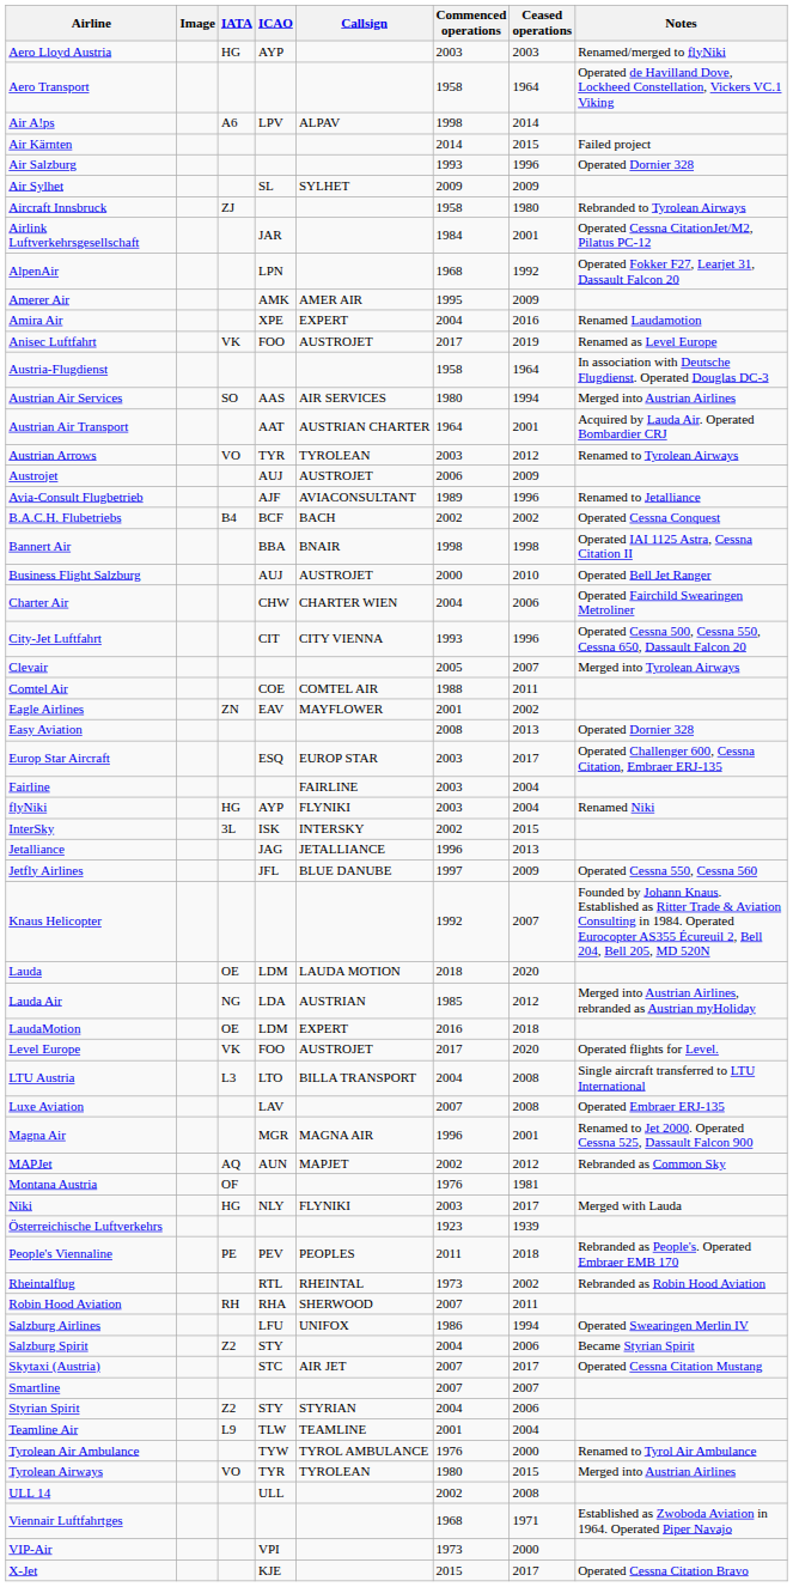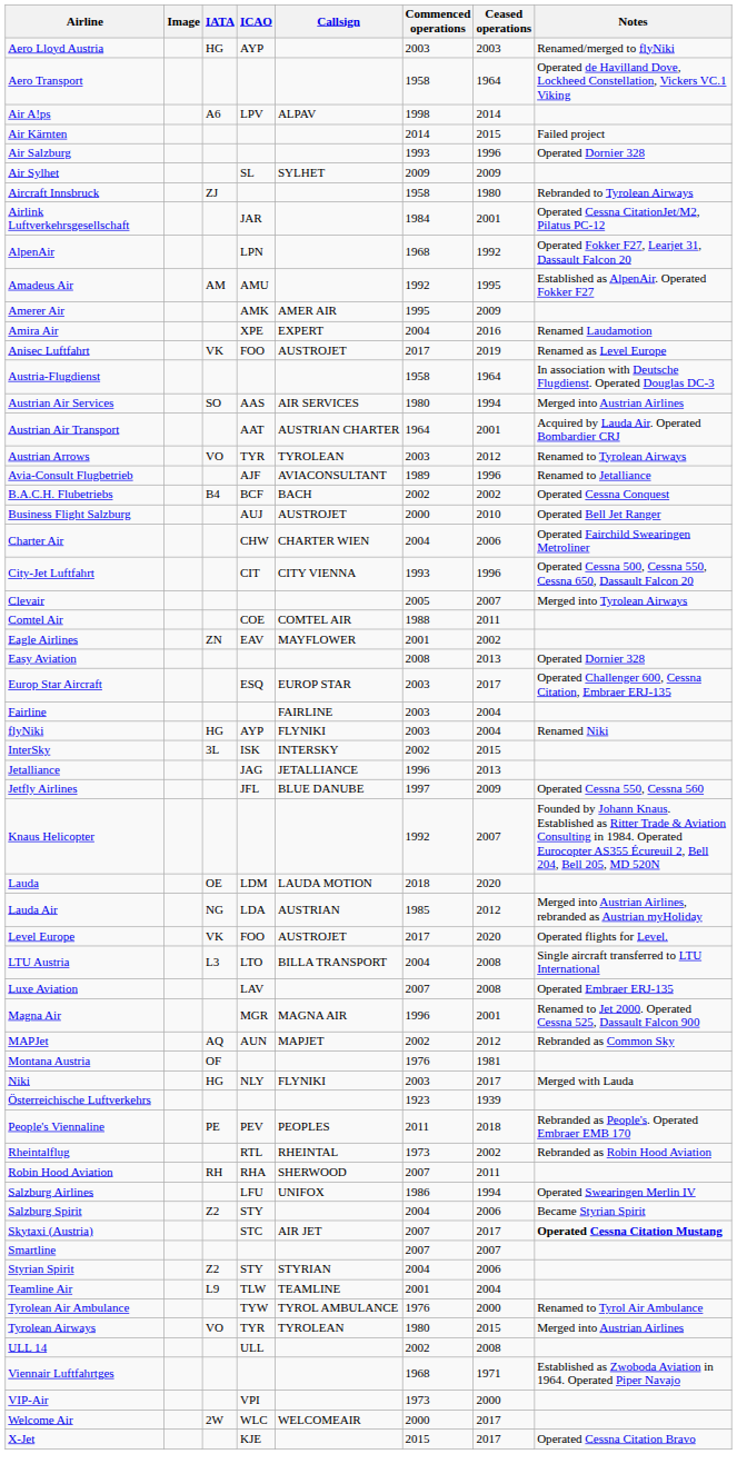 <table class="wikitable sortable" style="border-collapse:collapse; margin:auto;" border="1" cellpadding="3">
 <tr valign="middle">
 <th style="width:200px;">Airline</th>
 <th>Image</th>
 <th><a href='#'>IATA</a></th>
 <th><a href='#'>ICAO</a></th>
 <th><a href='#'>Callsign</a></th>
 <th>Commenced<br>operations</th>
 <th>Ceased<br>operations</th>
 <th style="width:250px;">Notes</th>
 </tr>
 <tr>
 <td><a href='#'>Aero Lloyd Austria</a></td>
 <td></td>
 <td>HG</td>
 <td>AYP</td>
 <td></td>
 <td>2003</td>
 <td>2003</td>
 <td>Renamed/merged to <a href='#'>flyNiki</a></td>
 </tr>
 <tr>
 <td><a href='#'>Aero Transport</a></td>
 <td></td>
 <td></td>
 <td></td>
 <td></td>
 <td>1958</td>
 <td>1964</td>
 <td>Operated <a href='#'>de Havilland Dove</a>, <a href='#'>Lockheed Constellation</a>, <a href='#'>Vickers VC.1 Viking</a></td>
 </tr>
 <tr>
 <td><a href='#'>Air A!ps</a></td>
 <td></td>
 <td>A6</td>
 <td>LPV</td>
 <td>ALPAV</td>
 <td>1998</td>
 <td>2014</td>
 <td></td>
 </tr>
 <tr>
 <td><a href='#'>Air Kärnten</a></td>
 <td></td>
 <td></td>
 <td></td>
 <td></td>
 <td>2014</td>
 <td>2015</td>
 <td>Failed project</td>
 </tr>
 <tr>
 <td><a href='#'>Air Salzburg</a></td>
 <td></td>
 <td></td>
 <td></td>
 <td></td>
 <td>1993</td>
 <td>1996</td>
 <td>Operated <a href='#'>Dornier 328</a></td>
 </tr>
 <tr>
 <td><a href='#'>Air Sylhet</a></td>
 <td></td>
 <td></td>
 <td>SL</td>
 <td SHR>SYLHET</td>
 <td>2009</td>
 <td>2009</td>
 <td></td>
 </tr>
 <tr>
 <td><a href='#'>Aircraft Innsbruck</a></td>
 <td></td>
 <td>ZJ</td>
 <td></td>
 <td></td>
 <td>1958</td>
 <td>1980</td>
 <td>Rebranded to <a href='#'>Tyrolean Airways</a></td>
 </tr>
 <tr>
 <td><a href='#'>Airlink Luftverkehrsgesellschaft</a></td>
 <td></td>
 <td></td>
 <td>JAR</td>
 <td></td>
 <td>1984</td>
 <td>2001</td>
 <td>Operated <a href='#'>Cessna CitationJet/M2</a>, <a href='#'>Pilatus PC-12</a></td>
 </tr>
 <tr>
 <td><a href='#'>AlpenAir</a></td>
 <td></td>
 <td></td>
 <td>LPN</td>
 <td></td>
 <td>1968</td>
 <td>1992</td>
 <td>Operated <a href='#'>Fokker F27</a>, <a href='#'>Learjet 31</a>, <a href='#'>Dassault Falcon 20</a></td>
 </tr>
 <tr>
+<td><a href='#'>Amadeus Air</a></td>
+<td></td>
+<td>AM</td>
+<td>AMU</td>
+<td></td>
+<td>1992</td>
+<td>1995</td>
+<td>Established as <a href='#'>AlpenAir</a>. Operated <a href='#'>Fokker F27</a></td>
+</tr>
+<tr>
 <td><a href='#'>Amerer Air</a></td>
 <td></td>
 <td></td>
 <td>AMK</td>
 <td>AMER AIR</td>
 <td>1995</td>
 <td>2009</td>
 <td></td>
 </tr>
 <tr>
 <td><a href='#'>Amira Air</a></td>
 <td></td>
 <td></td>
 <td>XPE</td>
 <td>EXPERT</td>
 <td>2004</td>
 <td>2016</td>
 <td>Renamed <a href='#'>Laudamotion</a></td>
 </tr>
 <tr>
 <td><a href='#'>Anisec Luftfahrt</a></td>
 <td></td>
 <td>VK</td>
 <td>FOO</td>
 <td>AUSTROJET</td>
 <td>2017</td>
 <td>2019</td>
 <td>Renamed as <a href='#'>Level Europe</a></td>
 </tr>
 <tr>
 <td><a href='#'>Austria-Flugdienst</a></td>
 <td></td>
 <td></td>
 <td></td>
 <td></td>
 <td>1958</td>
 <td>1964</td>
 <td>In association with <a href='#'>Deutsche Flugdienst</a>.  Operated <a href='#'>Douglas DC-3</a></td>
 </tr>
 <tr>
 <td><a href='#'>Austrian Air Services</a></td>
 <td></td>
 <td>SO</td>
 <td>AAS</td>
 <td>AIR SERVICES</td>
 <td>1980</td>
 <td>1994</td>
 <td>Merged into <a href='#'>Austrian Airlines</a></td>
 </tr>
 <tr>
 <td><a href='#'>Austrian Air Transport</a></td>
 <td></td>
 <td></td>
 <td>AAT</td>
 <td>AUSTRIAN CHARTER</td>
 <td>1964</td>
 <td>2001</td>
 <td>Acquired by <a href='#'>Lauda Air</a>. Operated <a href='#'>Bombardier CRJ</a></td>
 </tr>
 <tr>
 <td><a href='#'>Austrian Arrows</a></td>
 <td></td>
 <td>VO</td>
 <td>TYR</td>
 <td>TYROLEAN</td>
 <td>2003</td>
 <td>2012</td>
 <td>Renamed to <a href='#'>Tyrolean Airways</a></td>
 </tr>
 <tr>
-<td><a href='#'>Austrojet</a></td>
-<td></td>
-<td></td>
-<td>AUJ</td>
-<td>AUSTROJET</td>
-<td>2006</td>
-<td>2009</td>
-<td></td>
-</tr>
-<tr>
 <td><a href='#'>Avia-Consult Flugbetrieb</a></td>
 <td></td>
 <td></td>
 <td>AJF</td>
 <td>AVIACONSULTANT</td>
 <td>1989</td>
 <td>1996</td>
 <td>Renamed to <a href='#'>Jetalliance</a></td>
 </tr>
 <tr>
 <td><a href='#'>B.A.C.H. Flubetriebs</a></td>
 <td></td>
 <td>B4</td>
 <td>BCF</td>
 <td>BACH</td>
 <td>2002</td>
 <td>2002</td>
 <td>Operated <a href='#'>Cessna Conquest</a></td>
-</tr>
-<tr>
-<td><a href='#'>Bannert Air</a></td>
-<td></td>
-<td></td>
-<td>BBA</td>
-<td>BNAIR</td>
-<td>1998</td>
-<td>1998</td>
-<td>Operated <a href='#'>IAI 1125 Astra</a>, <a href='#'>Cessna Citation II</a></td>
 </tr>
 <tr>
 <td><a href='#'>Business Flight Salzburg</a></td>
 <td></td>
 <td></td>
 <td>AUJ</td>
 <td>AUSTROJET</td>
 <td>2000</td>
 <td>2010</td>
 <td>Operated <a href='#'>Bell Jet Ranger</a></td>
 </tr>
 <tr>
 <td><a href='#'>Charter Air</a></td>
 <td></td>
 <td></td>
 <td>CHW</td>
 <td>CHARTER WIEN</td>
 <td>2004</td>
 <td>2006</td>
 <td>Operated <a href='#'>Fairchild Swearingen Metroliner</a></td>
 </tr>
 <tr>
 <td><a href='#'>City-Jet Luftfahrt</a></td>
 <td></td>
 <td></td>
 <td>CIT</td>
 <td>CITY VIENNA</td>
 <td>1993</td>
 <td>1996</td>
 <td>Operated <a href='#'>Cessna 500</a>, <a href='#'>Cessna 550</a>, <a href='#'>Cessna 650</a>, <a href='#'>Dassault Falcon 20</a></td>
 </tr>
 <tr>
 <td><a href='#'>Clevair</a></td>
 <td></td>
 <td></td>
 <td></td>
 <td></td>
 <td>2005</td>
 <td>2007</td>
 <td>Merged into <a href='#'>Tyrolean Airways</a></td>
 </tr>
 <tr>
 <td><a href='#'>Comtel Air</a></td>
 <td></td>
 <td></td>
 <td>COE</td>
 <td>COMTEL AIR</td>
 <td>1988</td>
 <td>2011</td>
 <td></td>
 </tr>
 <tr>
 <td><a href='#'>Eagle Airlines</a></td>
 <td></td>
 <td>ZN</td>
 <td>EAV</td>
 <td>MAYFLOWER</td>
 <td>2001</td>
 <td>2002</td>
 <td></td>
 </tr>
 <tr>
 <td><a href='#'>Easy Aviation</a></td>
 <td></td>
 <td></td>
 <td></td>
 <td></td>
 <td>2008</td>
 <td>2013</td>
 <td>Operated <a href='#'>Dornier 328</a></td>
 </tr>
 <tr>
 <td><a href='#'>Europ Star Aircraft</a></td>
 <td></td>
 <td></td>
 <td>ESQ</td>
 <td>EUROP STAR</td>
 <td>2003</td>
 <td>2017</td>
 <td>Operated <a href='#'>Challenger 600</a>, <a href='#'>Cessna Citation</a>, <a href='#'>Embraer ERJ-135</a></td>
 </tr>
 <tr>
 <td><a href='#'>Fairline</a></td>
 <td></td>
 <td></td>
 <td></td>
 <td>FAIRLINE</td>
 <td>2003</td>
 <td>2004</td>
 <td></td>
 </tr>
 <tr>
 <td><a href='#'>flyNiki</a></td>
 <td></td>
 <td>HG</td>
 <td>AYP</td>
 <td>FLYNIKI</td>
 <td>2003</td>
 <td>2004</td>
 <td>Renamed <a href='#'>Niki</a></td>
 </tr>
 <tr>
 <td><a href='#'>InterSky</a></td>
 <td></td>
 <td>3L</td>
 <td>ISK</td>
 <td>INTERSKY</td>
 <td>2002</td>
 <td>2015</td>
 <td></td>
 </tr>
 <tr>
 <td><a href='#'>Jetalliance</a></td>
 <td></td>
 <td></td>
 <td>JAG</td>
 <td>JETALLIANCE</td>
 <td>1996</td>
 <td>2013</td>
 <td></td>
 </tr>
 <tr>
 <td><a href='#'>Jetfly Airlines</a></td>
 <td></td>
 <td></td>
 <td>JFL</td>
 <td>BLUE DANUBE</td>
 <td>1997</td>
 <td>2009</td>
 <td>Operated <a href='#'>Cessna 550</a>, <a href='#'>Cessna 560</a></td>
 </tr>
 <tr>
 <td><a href='#'>Knaus Helicopter</a></td>
 <td></td>
 <td></td>
 <td></td>
 <td></td>
 <td>1992</td>
 <td>2007</td>
 <td>Founded by <a href='#'>Johann Knaus</a>. Established as <a href='#'>Ritter Trade & Aviation Consulting</a> in 1984. Operated <a href='#'>Eurocopter AS355 Écureuil 2</a>, <a href='#'>Bell 204</a>, <a href='#'>Bell 205</a>, <a href='#'>MD 520N</a></td>
 </tr>
 <tr>
 <td><a href='#'>Lauda</a></td>
 <td></td>
 <td>OE</td>
 <td>LDM</td>
 <td>LAUDA MOTION</td>
 <td>2018</td>
 <td>2020</td>
 <td></td>
 </tr>
 <tr>
 <td><a href='#'>Lauda Air</a></td>
 <td></td>
 <td>NG</td>
 <td>LDA</td>
 <td>AUSTRIAN</td>
 <td>1985</td>
 <td>2012</td>
 <td>Merged into <a href='#'>Austrian Airlines</a>, rebranded as <a href='#'>Austrian myHoliday</a></td>
 </tr>
 <tr>
-<td><a href='#'>LaudaMotion</a></td>
-<td></td>
-<td>OE</td>
-<td>LDM</td>
-<td>EXPERT</td>
-<td>2016</td>
-<td>2018</td>
-<td></td>
-</tr>
-<tr>
 <td><a href='#'>Level Europe</a></td>
 <td></td>
 <td>VK</td>
 <td>FOO</td>
 <td>AUSTROJET</td>
 <td>2017</td>
 <td>2020</td>
 <td>Operated flights for <a href='#'>Level.</a></td>
 </tr>
 <tr>
 <td><a href='#'>LTU Austria</a></td>
 <td></td>
 <td>L3</td>
 <td>LTO</td>
 <td>BILLA TRANSPORT</td>
 <td>2004</td>
 <td>2008</td>
 <td>Single aircraft transferred to <a href='#'>LTU International</a></td>
 </tr>
 <tr>
 <td><a href='#'>Luxe Aviation</a></td>
 <td></td>
 <td></td>
 <td>LAV</td>
 <td></td>
 <td>2007</td>
 <td>2008</td>
 <td>Operated <a href='#'>Embraer ERJ-135</a></td>
 </tr>
 <tr>
 <td><a href='#'>Magna Air</a></td>
 <td></td>
 <td></td>
 <td>MGR</td>
 <td>MAGNA AIR</td>
 <td>1996</td>
 <td>2001</td>
 <td>Renamed to <a href='#'>Jet 2000</a>. Operated <a href='#'>Cessna 525</a>, <a href='#'>Dassault Falcon 900</a></td>
 </tr>
 <tr>
 <td><a href='#'>MAPJet</a></td>
 <td></td>
 <td>AQ</td>
 <td>AUN</td>
 <td>MAPJET</td>
 <td>2002</td>
 <td>2012</td>
 <td>Rebranded as <a href='#'>Common Sky</a></td>
 </tr>
 <tr>
 <td><a href='#'>Montana Austria</a></td>
 <td></td>
 <td>OF</td>
 <td></td>
 <td></td>
 <td>1976</td>
 <td>1981</td>
 <td></td>
 </tr>
 <tr>
 <td><a href='#'>Niki</a></td>
 <td></td>
 <td>HG</td>
 <td>NLY</td>
 <td>FLYNIKI</td>
 <td>2003</td>
 <td>2017</td>
 <td>Merged with Lauda</td>
 </tr>
 <tr>
 <td><a href='#'>Österreichische Luftverkehrs</a></td>
 <td></td>
 <td></td>
 <td></td>
 <td></td>
 <td>1923</td>
 <td>1939</td>
 <td></td>
 </tr>
 <tr>
 <td><a href='#'>People's Viennaline</a></td>
 <td></td>
 <td>PE</td>
 <td>PEV</td>
 <td>PEOPLES</td>
 <td>2011</td>
 <td>2018</td>
 <td>Rebranded as <a href='#'>People's</a>. Operated <a href='#'>Embraer EMB 170</a></td>
 </tr>
 <tr>
 <td><a href='#'>Rheintalflug</a></td>
 <td></td>
 <td></td>
 <td>RTL</td>
 <td>RHEINTAL</td>
 <td>1973</td>
 <td>2002</td>
 <td>Rebranded as <a href='#'>Robin Hood Aviation</a></td>
 </tr>
 <tr>
 <td><a href='#'>Robin Hood Aviation</a></td>
 <td></td>
 <td>RH</td>
 <td>RHA</td>
 <td>SHERWOOD</td>
 <td>2007</td>
 <td>2011</td>
 <td></td>
 </tr>
 <tr>
 <td><a href='#'>Salzburg Airlines</a></td>
 <td></td>
 <td></td>
 <td>LFU</td>
 <td>UNIFOX</td>
 <td>1986</td>
 <td>1994</td>
 <td>Operated <a href='#'>Swearingen Merlin IV</a></td>
 </tr>
 <tr>
 <td><a href='#'>Salzburg Spirit</a></td>
 <td></td>
 <td>Z2</td>
 <td>STY</td>
 <td></td>
 <td>2004</td>
 <td>2006</td>
 <td>Became <a href='#'>Styrian Spirit</a></td>
 </tr>
 <tr>
 <td><a href='#'>Skytaxi (Austria)</a></td>
 <td></td>
 <td></td>
 <td>STC</td>
 <td>AIR JET</td>
 <td>2007</td>
 <td>2017</td>
-<td>Operated <a href='#'>Cessna Citation Mustang</a></td>
+<td><strong>Operated <a href='#'>Cessna Citation Mustang</a></strong></td>
 </tr>
 <tr>
 <td><a href='#'>Smartline</a></td>
 <td></td>
 <td></td>
 <td></td>
 <td></td>
 <td>2007</td>
 <td>2007</td>
 <td></td>
 </tr>
 <tr>
 <td><a href='#'>Styrian Spirit</a></td>
 <td></td>
 <td>Z2</td>
 <td>STY</td>
 <td>STYRIAN</td>
 <td>2004</td>
 <td>2006</td>
 <td></td>
 </tr>
 <tr>
 <td><a href='#'>Teamline Air</a></td>
 <td></td>
 <td>L9</td>
 <td>TLW</td>
 <td>TEAMLINE</td>
 <td>2001</td>
 <td>2004</td>
 <td></td>
 </tr>
 <tr>
 <td><a href='#'>Tyrolean Air Ambulance</a></td>
 <td></td>
 <td></td>
 <td>TYW</td>
 <td>TYROL AMBULANCE</td>
 <td>1976</td>
 <td>2000</td>
 <td>Renamed to <a href='#'>Tyrol Air Ambulance</a></td>
 </tr>
 <tr>
 <td><a href='#'>Tyrolean Airways</a></td>
 <td></td>
 <td>VO</td>
 <td>TYR</td>
 <td>TYROLEAN</td>
 <td>1980</td>
 <td>2015</td>
 <td>Merged into <a href='#'>Austrian Airlines</a></td>
 </tr>
 <tr>
 <td><a href='#'>ULL 14</a></td>
 <td></td>
 <td></td>
 <td>ULL</td>
 <td></td>
 <td>2002</td>
 <td>2008</td>
 <td></td>
 </tr>
 <tr>
 <td><a href='#'>Viennair Luftfahrtges</a></td>
 <td></td>
 <td></td>
 <td></td>
 <td></td>
 <td>1968</td>
 <td>1971</td>
 <td>Established as <a href='#'>Zwoboda Aviation</a> in 1964. Operated <a href='#'>Piper Navajo</a></td>
 </tr>
 <tr>
 <td><a href='#'>VIP-Air</a></td>
 <td></td>
 <td></td>
 <td>VPI</td>
 <td></td>
 <td>1973</td>
 <td>2000</td>
 <td></td>
 </tr>
 <tr>
+<td><a href='#'>Welcome Air</a></td>
+<td></td>
+<td>2W</td>
+<td>WLC</td>
+<td>WELCOMEAIR</td>
+<td>2000</td>
+<td>2017</td>
+<td></td>
+</tr>
+<tr>
 <td><a href='#'>X-Jet</a></td>
 <td></td>
 <td></td>
 <td>KJE</td>
 <td></td>
 <td>2015</td>
 <td>2017</td>
 <td>Operated <a href='#'>Cessna Citation Bravo</a></td>
 </tr>
 </table>
